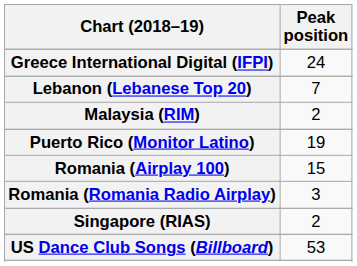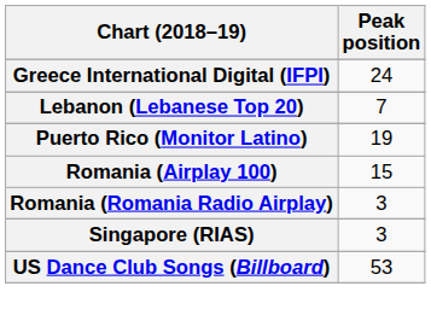 <table class="wikitable sortable plainrowheaders" style="text-align:center;">
 <tr>
 <th>Chart (2018–19)</th>
 <th>Peak<br>position</th>
 </tr>
 <tr>
 </tr>
 <tr>
 </tr>
 <tr>
 </tr>
 <tr>
 </tr>
 <tr>
 </tr>
 <tr>
 </tr>
 <tr>
 <th scope="row">Greece International Digital (<a href='#'>IFPI</a>)</th>
 <td>24</td>
 </tr>
 <tr>
 </tr>
 <tr>
 </tr>
 <tr>
 <th scope="row">Lebanon (<a href='#'>Lebanese Top 20</a>)</th>
 <td>7</td>
 </tr>
 <tr>
-<th scope="row">Malaysia (<a href='#'>RIM</a>)</th>
-<td>2</td>
-</tr>
-<tr>
 </tr>
 <tr>
 </tr>
 <tr>
 </tr>
 <tr>
 </tr>
 <tr>
 <th scope="row">Puerto Rico (<a href='#'>Monitor Latino</a>)</th>
 <td>19</td>
 </tr>
 <tr>
 <th scope="row">Romania (<a href='#'>Airplay 100</a>)</th>
 <td>15</td>
 </tr>
 <tr>
 <th scope="row">Romania (<a href='#'>Romania Radio Airplay</a>)</th>
 <td>3</td>
 </tr>
 <tr>
 </tr>
 <tr>
 <th scope="row">Singapore (RIAS)</th>
-<td>2</td>
+<td>3</td>
 </tr>
 <tr>
 </tr>
 <tr>
 </tr>
 <tr>
 </tr>
 <tr>
 </tr>
 <tr>
 </tr>
 <tr>
 </tr>
 <tr>
 <th scope="row">US <a href='#'>Dance Club Songs</a> (<em><a href='#'>Billboard</a></em>)</th>
 <td>53</td>
 </tr>
 <tr>
 </tr>
 <tr>
 </tr>
 </table>
